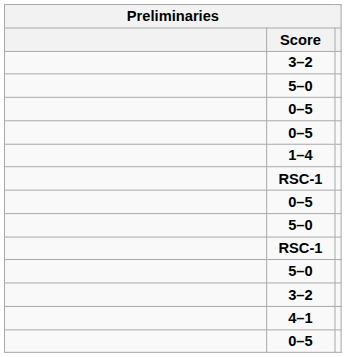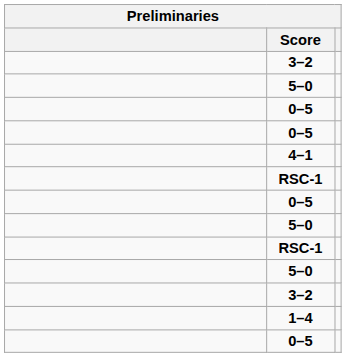 <table class="wikitable" style="text-align: center; font-size:90% ">
 <tr>
 <th colspan=3>Preliminaries</th>
 </tr>
 <tr>
 <th align="right" width="250"></th>
 <th width="60">Score</th>
 <th align=leftwidth="250"></th>
 </tr>
 <tr>
 <td align=left><strong></strong></td>
 <td><strong>3–2</strong></td>
 <td align=left></td>
 </tr>
 <tr>
 <td align=left><strong></strong></td>
 <td><strong>5–0</strong></td>
 <td align=left></td>
 </tr>
 <tr>
 <td align=left></td>
 <td><strong>0–5</strong></td>
 <td align=left><strong></strong></td>
 </tr>
 <tr>
 <td align=left></td>
 <td><strong>0–5</strong></td>
 <td align=left><strong></strong></td>
 </tr>
 <tr>
+<td align=left><strong></strong></td>
+<td><strong>4–1</strong></td>
 <td align=left></td>
-<td><strong>1–4</strong></td>
-<td align=left><strong></strong></td>
 </tr>
 <tr>
 <td align=left></td>
 <td><strong>RSC-1</strong></td>
 <td align=left><strong></strong></td>
 </tr>
 <tr>
 <td align=left></td>
 <td><strong>0–5</strong></td>
 <td align=left><strong></strong></td>
 </tr>
 <tr>
 <td align=left><strong></strong></td>
 <td><strong>5–0</strong></td>
 <td align=left></td>
 </tr>
 <tr>
 <td align=left><strong></strong></td>
 <td><strong>RSC-1</strong></td>
 <td align=left></td>
 </tr>
 <tr>
 <td align=left><strong></strong></td>
 <td><strong>5–0</strong></td>
 <td align=left></td>
 </tr>
 <tr>
 <td align=left><strong></strong></td>
 <td><strong>3–2</strong></td>
 <td align=left></td>
 </tr>
 <tr>
+<td align=left></td>
+<td><strong>1–4</strong></td>
 <td align=left><strong></strong></td>
-<td><strong>4–1</strong></td>
-<td align=left></td>
 </tr>
 <tr>
 <td align=left></td>
 <td><strong>0–5</strong></td>
 <td align=left><strong></strong></td>
 </tr>
 </table>
